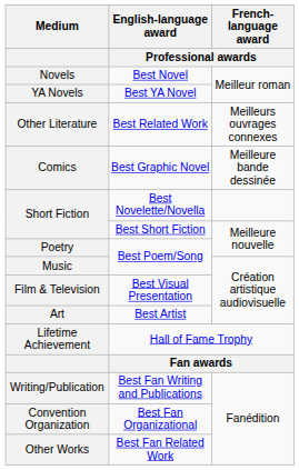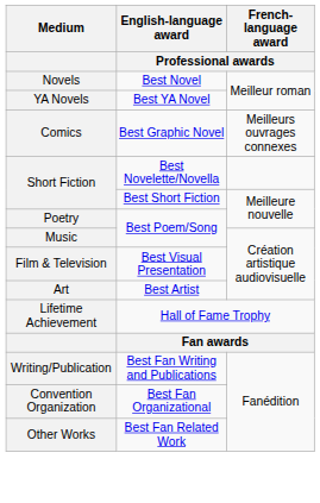 <table class="wikitable plainrowheaders" width="65%" cellpadding="3" style="margin: 1em auto 1em auto">
 <tr>
 <th scope="col">Medium</th>
 <th scope="col">English-language award</th>
 <th scope="col">French-language award</th>
 </tr>
 <tr>
 <th></th>
 <th colspan=2>Professional awards</th>
 </tr>
 <tr>
 <th scope="row" align="center" style="font-weight:normal;">Novels</th>
 <td align=center style="font-weight:normal;"><a href='#'>Best Novel</a></td>
 <td align=center rowspan=2 style="font-weight:normal;" lang="fr">Meilleur roman</td>
 </tr>
 <tr>
 <th scope="row" align="center" style="font-weight:normal;">YA Novels</th>
 <td align=center style="font-weight:normal;"><a href='#'>Best YA Novel</a></td>
 </tr>
 <tr>
-<th scope="row" align="center" style="font-weight:normal;">Other Literature</th>
-<td align=center style="font-weight:normal;"><a href='#'>Best Related Work</a></td>
-<td align=center style="font-weight:normal;" lang="fr">Meilleurs ouvrages connexes</td>
-</tr>
-<tr>
 <th scope="row" align="center" style="font-weight:normal;">Comics</th>
 <td align=center style="font-weight:normal;"><a href='#'>Best Graphic Novel</a></td>
-<td align=center style="font-weight:normal;" lang="fr">Meilleure bande dessinée</td>
+<td align=center style="font-weight:normal;" lang="fr">Meilleurs ouvrages connexes</td>
 </tr>
 <tr>
 <th rowspan="2" scope="row" align="center" style="font-weight:normal;">Short Fiction</th>
 <td align=center style="font-weight:normal;"><a href='#'>Best Novelette/Novella</a></td>
 <td></td>
 </tr>
 <tr>
 <td align=center style="font-weight:normal;"><a href='#'>Best Short Fiction</a></td>
 <td align=center rowspan=2 style="font-weight:normal;" lang="fr">Meilleure nouvelle</td>
 </tr>
 <tr>
 <th scope="row" align="center" style="font-weight:normal;">Poetry</th>
 <td align=center rowspan=2 style="font-weight:normal;"><a href='#'>Best Poem/Song</a></td>
 </tr>
 <tr>
 <th scope="row" align="center" style="font-weight:normal;">Music</th>
 <td align=center rowspan=3 style="font-weight:normal;" lang="fr">Création artistique audiovisuelle</td>
 </tr>
 <tr>
 <th scope="row" align="center" style="font-weight:normal;">Film & Television</th>
 <td align=center style="font-weight:normal;"><a href='#'>Best Visual Presentation</a></td>
 </tr>
 <tr>
 <th scope="row" align="center" style="font-weight:normal;">Art</th>
 <td align=center style="font-weight:normal;"><a href='#'>Best Artist</a></td>
 </tr>
 <tr>
 <th scope="row" align="center" style="font-weight:normal;">Lifetime Achievement</th>
 <td align=center colspan=2 style="font-weight:normal;"><a href='#'>Hall of Fame Trophy</a></td>
 </tr>
 <tr>
 <th></th>
 <th colspan="2">Fan awards</th>
 </tr>
 <tr>
 <th scope="row" align="center" style="font-weight:normal;">Writing/Publication</th>
 <td align=center style="font-weight:normal;"><a href='#'>Best Fan Writing and Publications</a></td>
 <td align=center rowspan=3 style="font-weight:normal;" lang="fr">Fanédition</td>
 </tr>
 <tr>
 <th scope="row" align="center" style="font-weight:normal;">Convention Organization</th>
 <td align=center style="font-weight:normal;"><a href='#'>Best Fan Organizational</a></td>
 </tr>
 <tr>
 <th scope="row" align="center" style="font-weight:normal;">Other Works</th>
 <td align=center style="font-weight:normal;"><a href='#'>Best Fan Related Work</a></td>
 </tr>
 </table>
